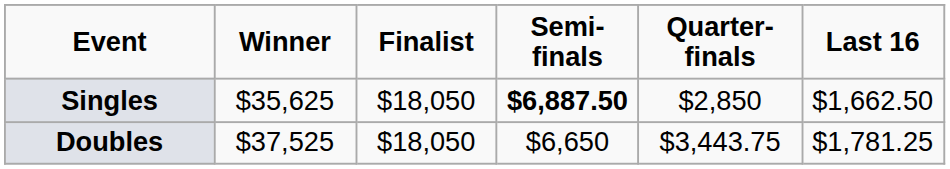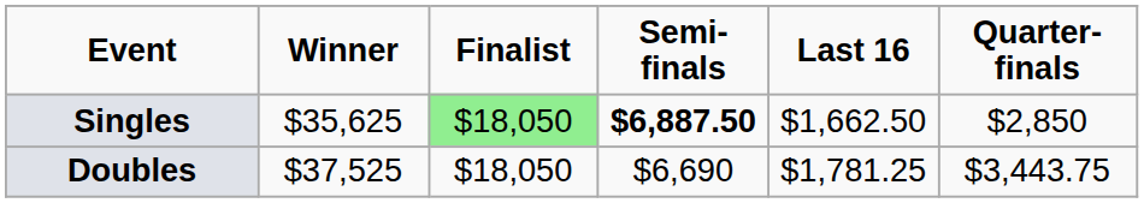 <table class="wikitable" style="font-size:90%; text-align:center">
 <tr>
 <td width="104px"><strong>Event</strong></td>
 <td width="68px"><strong>Winner</strong></td>
 <td width="68px"><strong>Finalist</strong></td>
 <td width="68px"><strong>Semi-finals</strong></td>
+<td width="68px"><strong>Last 16</strong></td>
 <td width="80px"><strong>Quarter-finals</strong></td>
-<td width="68px"><strong>Last 16</strong></td>
 </tr>
 <tr>
 <td bgcolor="#dfe2e9"><strong>Singles</strong></td>
 <td>$35,625</td>
-<td>$18,050</td>
+<td style="background: lightgreen;">$18,050</td>
 <td><strong>$6,887.50</strong></td>
+<td>$1,662.50</td>
 <td>$2,850</td>
-<td>$1,662.50</td>
 </tr>
 <tr>
 <td bgcolor="#dfe2e9"><strong>Doubles</strong></td>
 <td>$37,525</td>
 <td>$18,050</td>
-<td>$6,650</td>
+<td>$6,690</td>
+<td>$1,781.25</td>
 <td>$3,443.75</td>
-<td>$1,781.25</td>
 </tr>
 </table>
